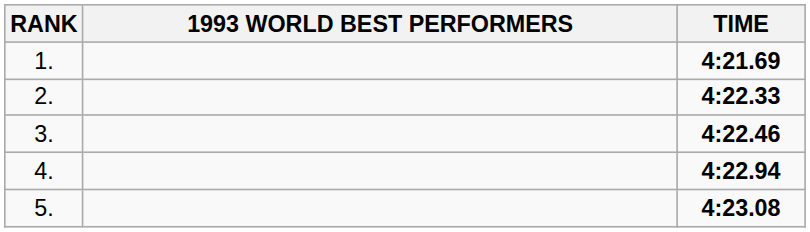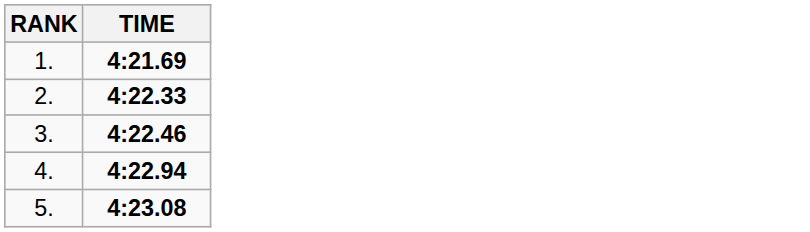 <table class="wikitable" style="border-collapse: collapse; font-size: 90%;">
 <tr>
 <th>RANK</th>
-<th align="center" style="width: 25em">1993 WORLD BEST PERFORMERS</th>
 <th align="center" style="width: 5em">TIME</th>
 </tr>
 <tr>
 <td align="center">1.</td>
-<td></td>
 <td align="center"><strong>4:21.69</strong></td>
 </tr>
 <tr>
 <td align="center">2.</td>
-<td></td>
 <td align="center"><strong>4:22.33</strong></td>
 </tr>
 <tr>
 <td align="center">3.</td>
-<td></td>
 <td align="center"><strong>4:22.46</strong></td>
 </tr>
 <tr>
 <td align="center">4.</td>
-<td></td>
 <td align="center"><strong>4:22.94</strong></td>
 </tr>
 <tr>
 <td align="center">5.</td>
-<td></td>
 <td align="center"><strong>4:23.08</strong></td>
 </tr>
 </table>
